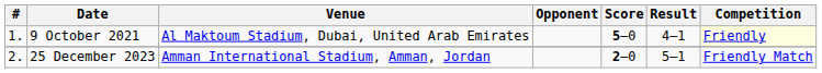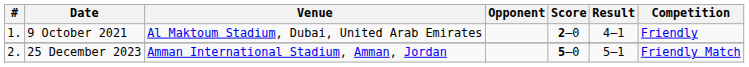 <table class="wikitable" style="font-size:95%;">
 <tr>
 <th>#</th>
 <th>Date</th>
 <th>Venue</th>
 <th>Opponent</th>
 <th>Score</th>
 <th>Result</th>
 <th>Competition</th>
 </tr>
 <tr>
 <td>1.</td>
 <td>9 October 2021</td>
 <td><a href='#'>Al Maktoum Stadium</a>, Dubai, United Arab Emirates</td>
 <td></td>
-<td align=center><strong>5</strong>–0</td>
+<td align=center><strong>2</strong>–0</td>
 <td align=center>4–1</td>
-<td style="background: lightyellow;"><a href='#'>Friendly</a></td>
+<td><a href='#'>Friendly</a></td>
 </tr>
 <tr>
 </tr>
 <tr>
 <td>2.</td>
 <td>25 December 2023</td>
 <td><a href='#'>Amman International Stadium</a>, <a href='#'>Amman</a>, <a href='#'>Jordan</a></td>
 <td></td>
-<td align=center><strong>2</strong>–0</td>
+<td align=center><strong>5</strong>–0</td>
 <td align=center>5–1</td>
 <td><a href='#'>Friendly Match</a></td>
 </tr>
 </table>
